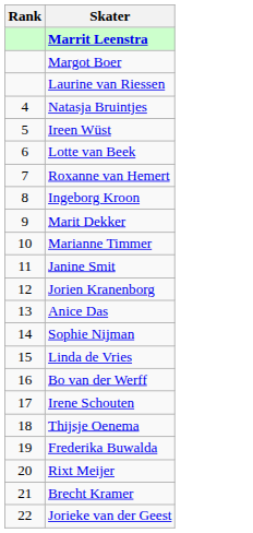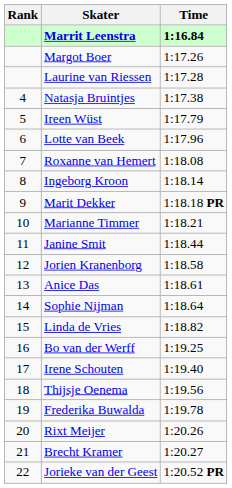 <table class="wikitable">
 <tr>
 <th>Rank</th>
 <th>Skater</th>
+<th>Time</th>
 </tr>
 <tr bgcolor=ccffcc>
 <td align=center></td>
 <td><strong><a href='#'>Marrit Leenstra</a></strong></td>
+<td><strong>1:16.84</strong></td>
 </tr>
 <tr>
 <td align=center></td>
 <td><a href='#'>Margot Boer</a></td>
+<td>1:17.26</td>
 </tr>
 <tr>
 <td align=center></td>
 <td><a href='#'>Laurine van Riessen</a></td>
+<td>1:17.28</td>
 </tr>
 <tr>
 <td align=center>4</td>
 <td><a href='#'>Natasja Bruintjes</a></td>
+<td>1:17.38</td>
 </tr>
 <tr>
 <td align=center>5</td>
 <td><a href='#'>Ireen Wüst</a></td>
+<td>1:17.79</td>
 </tr>
 <tr>
 <td align=center>6</td>
 <td><a href='#'>Lotte van Beek</a></td>
+<td>1:17.96</td>
 </tr>
 <tr>
 <td align=center>7</td>
 <td><a href='#'>Roxanne van Hemert</a></td>
+<td>1:18.08</td>
 </tr>
 <tr>
 <td align=center>8</td>
 <td><a href='#'>Ingeborg Kroon</a></td>
+<td>1:18.14</td>
 </tr>
 <tr>
 <td align=center>9</td>
 <td><a href='#'>Marit Dekker</a></td>
+<td>1:18.18 <strong>PR</strong></td>
 </tr>
 <tr>
 <td align=center>10</td>
 <td><a href='#'>Marianne Timmer</a></td>
+<td>1:18.21</td>
 </tr>
 <tr>
 <td align=center>11</td>
 <td><a href='#'>Janine Smit</a></td>
+<td>1:18.44</td>
 </tr>
 <tr>
 <td align=center>12</td>
 <td><a href='#'>Jorien Kranenborg</a></td>
+<td>1:18.58</td>
 </tr>
 <tr>
 <td align=center>13</td>
 <td><a href='#'>Anice Das</a></td>
+<td>1:18.61</td>
 </tr>
 <tr>
 <td align=center>14</td>
 <td><a href='#'>Sophie Nijman</a></td>
+<td>1:18.64</td>
 </tr>
 <tr>
 <td align=center>15</td>
 <td><a href='#'>Linda de Vries</a></td>
+<td>1:18.82</td>
 </tr>
 <tr>
 <td align=center>16</td>
 <td><a href='#'>Bo van der Werff</a></td>
+<td>1:19.25</td>
 </tr>
 <tr>
 <td align=center>17</td>
 <td><a href='#'>Irene Schouten</a></td>
+<td>1:19.40</td>
 </tr>
 <tr>
 <td align=center>18</td>
 <td><a href='#'>Thijsje Oenema</a></td>
+<td>1:19.56</td>
 </tr>
 <tr>
 <td align=center>19</td>
 <td><a href='#'>Frederika Buwalda</a></td>
+<td>1:19.78</td>
 </tr>
 <tr>
 <td align=center>20</td>
 <td><a href='#'>Rixt Meijer</a></td>
+<td>1:20.26</td>
 </tr>
 <tr>
 <td align=center>21</td>
 <td><a href='#'>Brecht Kramer</a></td>
+<td>1:20.27</td>
 </tr>
 <tr>
 <td align=center>22</td>
 <td><a href='#'>Jorieke van der Geest</a></td>
+<td>1:20.52 <strong>PR</strong></td>
 </tr>
 </table>
